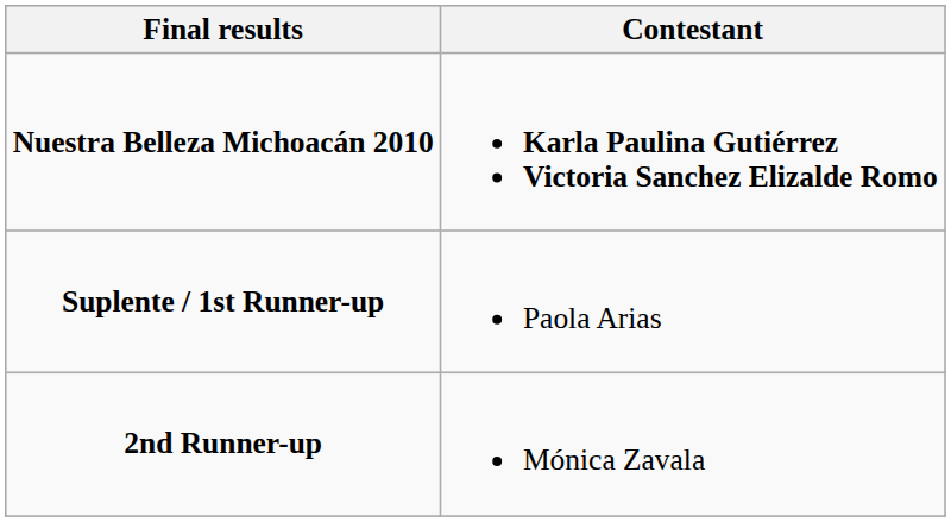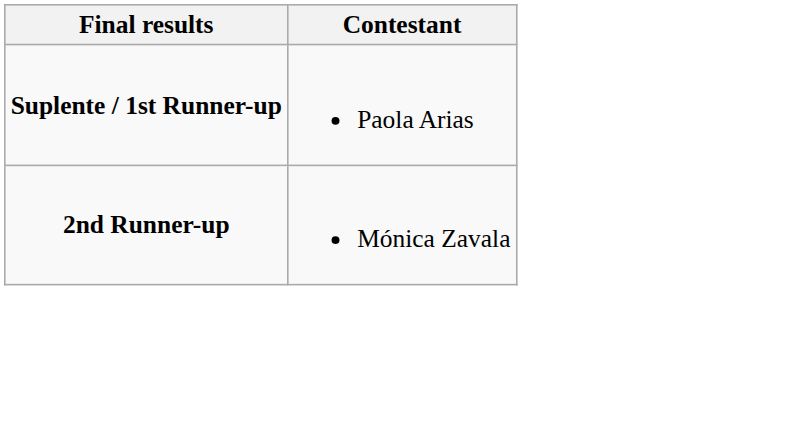 <table class="wikitable">
 <tr>
 <th>Final results</th>
 <th>Contestant</th>
-</tr>
-<tr>
-<td align="center"><strong>Nuestra Belleza Michoacán 2010</strong></td>
-<td><br><ul><li><strong>Karla Paulina Gutiérrez</strong></li><li><strong>Victoria Sanchez Elizalde Romo</strong></li></ul></td>
 </tr>
 <tr>
 <td align="center"><strong>Suplente / 1st Runner-up</strong></td>
 <td><br><ul><li>Paola Arias</li></ul></td>
 </tr>
 <tr>
 <td align="center"><strong>2nd Runner-up</strong></td>
 <td><br><ul><li>Mónica Zavala</li></ul></td>
 </tr>
 </table>
